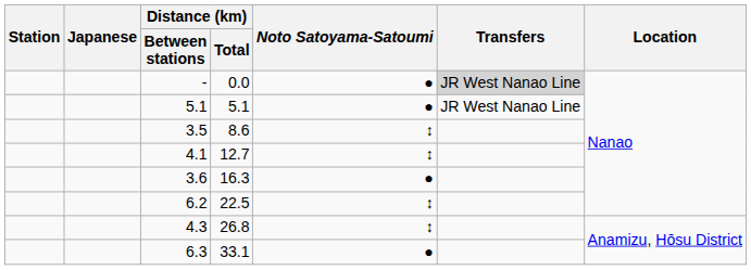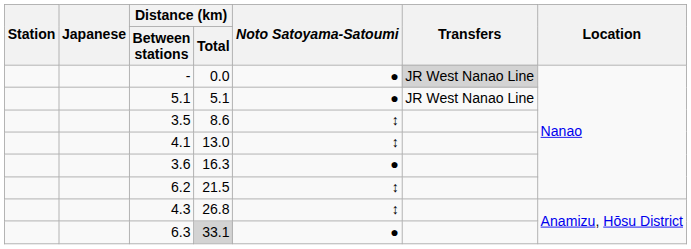 <table class="wikitable" rules="all">
 <tr>
 <th rowspan="2">Station</th>
 <th rowspan="2">Japanese</th>
 <th colspan="2">Distance (km)</th>
 <th rowspan="2"><em>Noto Satoyama-Satoumi</em></th>
 <th rowspan="2">Transfers</th>
 <th rowspan="2">Location</th>
 </tr>
 <tr>
 <th>Between<br>stations</th>
 <th>Total</th>
 </tr>
 <tr>
 <td></td>
 <td></td>
 <td style="text-align:right;">-</td>
 <td style="text-align:right;">0.0</td>
 <td style="text-align:right;">●</td>
 <td style="background: lightgrey;">JR West Nanao Line</td>
 <td rowspan="6"><a href='#'>Nanao</a></td>
 </tr>
 <tr>
 <td></td>
 <td></td>
 <td style="text-align:right;">5.1</td>
 <td style="text-align:right;">5.1</td>
 <td style="text-align:right;">●</td>
 <td>JR West Nanao Line</td>
 </tr>
 <tr>
 <td></td>
 <td></td>
 <td style="text-align:right;">3.5</td>
 <td style="text-align:right;">8.6</td>
 <td style="text-align:right;">↕</td>
 <td> </td>
 </tr>
 <tr>
 <td></td>
 <td></td>
 <td style="text-align:right;">4.1</td>
-<td style="text-align:right;">12.7</td>
+<td style="text-align:right;">13.0</td>
 <td style="text-align:right;">↕</td>
 <td> </td>
 </tr>
 <tr>
 <td></td>
 <td></td>
 <td style="text-align:right;">3.6</td>
 <td style="text-align:right;">16.3</td>
 <td style="text-align:right;">●</td>
 <td> </td>
 </tr>
 <tr>
 <td></td>
 <td></td>
 <td style="text-align:right;">6.2</td>
-<td style="text-align:right;">22.5</td>
+<td style="text-align:right;">21.5</td>
 <td style="text-align:right;">↕</td>
 <td> </td>
 </tr>
 <tr>
 <td></td>
 <td></td>
 <td style="text-align:right;">4.3</td>
 <td style="text-align:right;">26.8</td>
 <td style="text-align:right;">↕</td>
 <td> </td>
 <td rowspan="2"><a href='#'>Anamizu</a>, <a href='#'>Hōsu District</a></td>
 </tr>
 <tr>
 <td></td>
 <td></td>
 <td style="text-align:right;">6.3</td>
-<td style="text-align:right;">33.1</td>
+<td style="background: lightgrey; text-align:right;">33.1</td>
 <td style="text-align:right;">●</td>
 <td> </td>
 </tr>
 </table>
